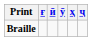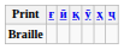 <table class="wikitable" style="text-align:center">
 <tr>
 <th><strong>Print</strong></th>
 <th><a href='#'>ғ</a></th>
 <th><a href='#'>ӣ</a></th>
+<th><a href='#'>қ</a></th>
 <th><a href='#'>ӯ</a></th>
 <th><a href='#'>ҳ</a></th>
 <th><a href='#'>ҷ</a></th>
 </tr>
 <tr>
 <td><strong>Braille</strong></td>
 <td></td>
 <td></td>
 <td></td>
 <td></td>
 <td></td>
+<td></td>
 </tr>
 </table>
